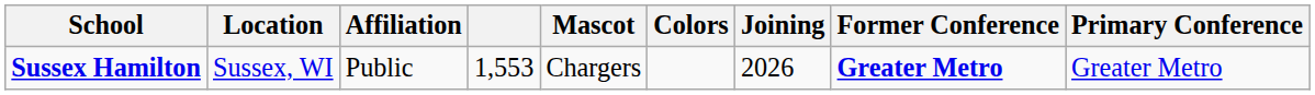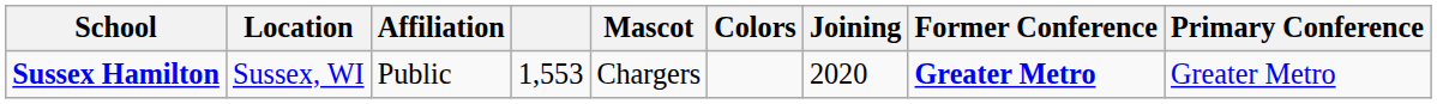 <table class="wikitable sortable">
 <tr>
 <th>School</th>
 <th>Location</th>
 <th>Affiliation</th>
 <th></th>
 <th>Mascot</th>
 <th>Colors</th>
 <th>Joining</th>
 <th>Former Conference</th>
 <th>Primary Conference</th>
 </tr>
 <tr>
 <td><strong><a href='#'>Sussex Hamilton</a></strong></td>
 <td><a href='#'>Sussex, WI</a></td>
 <td>Public</td>
 <td>1,553</td>
 <td>Chargers</td>
 <td> </td>
-<td>2026</td>
+<td>2020</td>
 <td><strong><a href='#'>Greater Metro</a></strong></td>
 <td><a href='#'>Greater Metro</a></td>
 </tr>
 </table>
